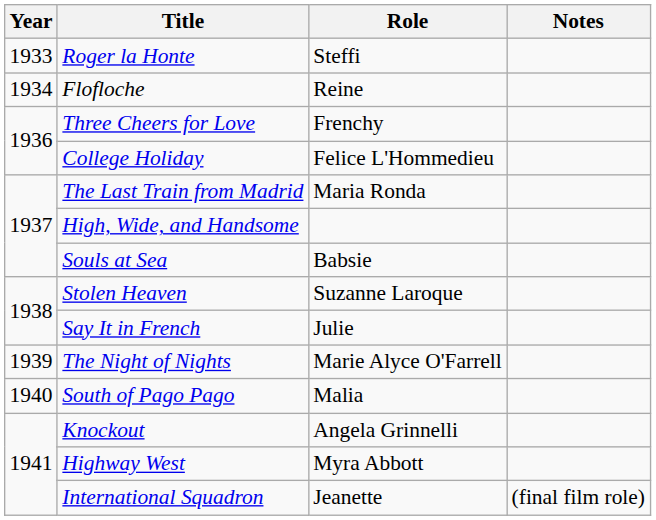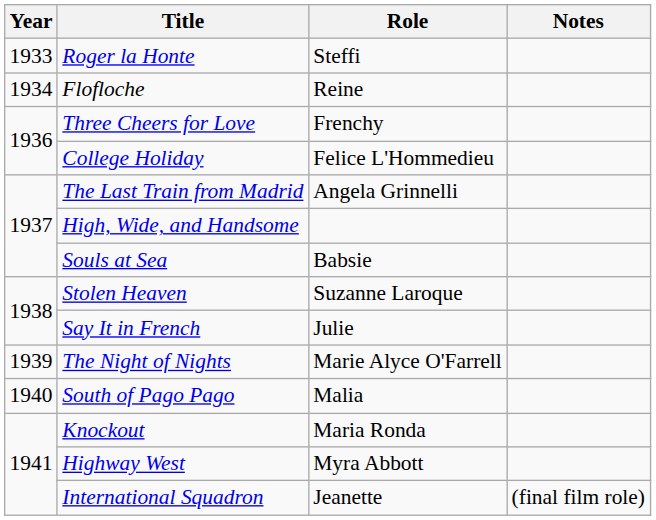 <table class="wikitable">
 <tr>
 <th>Year</th>
 <th>Title</th>
 <th>Role</th>
 <th>Notes</th>
 </tr>
 <tr>
 <td>1933</td>
 <td><em><a href='#'>Roger la Honte</a></em></td>
 <td>Steffi</td>
 <td></td>
 </tr>
 <tr>
 <td>1934</td>
 <td><em>Flofloche</em></td>
 <td>Reine</td>
 <td></td>
 </tr>
 <tr>
 <td rowspan=2>1936</td>
 <td><em><a href='#'>Three Cheers for Love</a></em></td>
 <td>Frenchy</td>
 <td></td>
 </tr>
 <tr>
 <td><em><a href='#'>College Holiday</a></em></td>
 <td>Felice L'Hommedieu</td>
 <td></td>
 </tr>
 <tr>
 <td rowspan=3>1937</td>
 <td><em><a href='#'>The Last Train from Madrid</a></em></td>
-<td>Maria Ronda</td>
+<td>Angela Grinnelli</td>
 <td></td>
 </tr>
 <tr>
 <td><em><a href='#'>High, Wide, and Handsome</a></em></td>
 <td></td>
 <td></td>
 </tr>
 <tr>
 <td><em><a href='#'>Souls at Sea</a></em></td>
 <td>Babsie</td>
 <td></td>
 </tr>
 <tr>
 <td rowspan=2>1938</td>
 <td><em><a href='#'>Stolen Heaven</a></em></td>
 <td>Suzanne Laroque</td>
 <td></td>
 </tr>
 <tr>
 <td><em><a href='#'>Say It in French</a></em></td>
 <td>Julie</td>
 <td></td>
 </tr>
 <tr>
 <td>1939</td>
 <td><em><a href='#'>The Night of Nights</a></em></td>
 <td>Marie Alyce O'Farrell</td>
 <td></td>
 </tr>
 <tr>
 <td>1940</td>
 <td><em><a href='#'>South of Pago Pago</a></em></td>
 <td>Malia</td>
 <td></td>
 </tr>
 <tr>
 <td rowspan=3>1941</td>
 <td><em><a href='#'>Knockout</a></em></td>
-<td>Angela Grinnelli</td>
+<td>Maria Ronda</td>
 <td></td>
 </tr>
 <tr>
 <td><em><a href='#'>Highway West</a></em></td>
 <td>Myra Abbott</td>
 <td></td>
 </tr>
 <tr>
 <td><em><a href='#'>International Squadron</a></em></td>
 <td>Jeanette</td>
 <td>(final film role)</td>
 </tr>
 </table>
